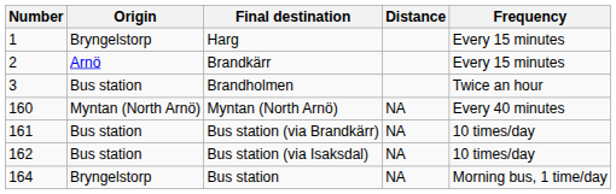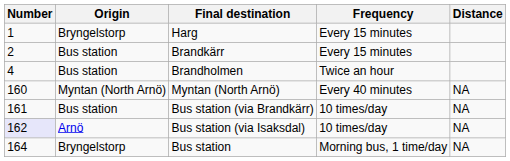 <table class="wikitable">
 <tr>
 <th>Number</th>
 <th>Origin</th>
 <th>Final destination</th>
+<th>Frequency</th>
 <th>Distance</th>
-<th>Frequency</th>
 </tr>
 <tr>
 <td>1</td>
 <td>Bryngelstorp</td>
 <td>Harg</td>
+<td>Every 15 minutes</td>
 <td></td>
-<td>Every 15 minutes</td>
 </tr>
 <tr>
 <td>2</td>
-<td><a href='#'>Arnö</a></td>
+<td>Bus station</td>
 <td>Brandkärr</td>
+<td>Every 15 minutes</td>
 <td></td>
-<td>Every 15 minutes</td>
 </tr>
 <tr>
-<td>3</td>
+<td>4</td>
 <td>Bus station</td>
 <td>Brandholmen</td>
+<td>Twice an hour</td>
 <td></td>
-<td>Twice an hour</td>
 </tr>
 <tr>
 <td>160</td>
 <td>Myntan (North Arnö)</td>
 <td>Myntan (North Arnö)</td>
+<td>Every 40 minutes</td>
 <td>NA</td>
-<td>Every 40 minutes</td>
 </tr>
 <tr>
 <td>161</td>
 <td>Bus station</td>
 <td>Bus station (via Brandkärr)</td>
+<td>10 times/day</td>
 <td>NA</td>
-<td>10 times/day</td>
 </tr>
 <tr>
-<td>162</td>
-<td>Bus station</td>
+<td style="background: lavender;">162</td>
+<td><a href='#'>Arnö</a></td>
 <td>Bus station (via Isaksdal)</td>
+<td>10 times/day</td>
 <td>NA</td>
-<td>10 times/day</td>
 </tr>
 <tr>
 <td>164</td>
 <td>Bryngelstorp</td>
 <td>Bus station</td>
+<td>Morning bus, 1 time/day</td>
 <td>NA</td>
-<td>Morning bus, 1 time/day</td>
 </tr>
 </table>
